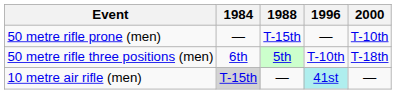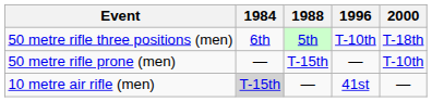 <table class="wikitable" style="text-align: center">
 <tr>
 <th>Event</th>
 <th>1984</th>
 <th>1988</th>
 <th>1996</th>
 <th>2000</th>
 </tr>
 <tr>
+<td align=left><a href='#'>50 metre rifle three positions</a> (men)</td>
+<td><a href='#'>6th</a></td>
+<td style="background: #ccffcc"><a href='#'>5th</a></td>
+<td><a href='#'>T-10th</a></td>
+<td><a href='#'>T-18th</a></td>
+</tr>
+<tr>
 <td align=left><a href='#'>50 metre rifle prone</a> (men)</td>
 <td>—</td>
 <td><a href='#'>T-15th</a></td>
 <td>—</td>
 <td><a href='#'>T-10th</a></td>
 </tr>
 <tr>
-<td align=left><a href='#'>50 metre rifle three positions</a> (men)</td>
-<td><a href='#'>6th</a></td>
-<td style="background: #ccffcc"><a href='#'>5th</a></td>
-<td><a href='#'>T-10th</a></td>
-<td><a href='#'>T-18th</a></td>
-</tr>
-<tr>
 <td align=left><a href='#'>10 metre air rifle</a> (men)</td>
 <td style="background: lightgrey;"><a href='#'>T-15th</a></td>
 <td>—</td>
-<td style="background: paleturquoise;"><a href='#'>41st</a></td>
+<td><a href='#'>41st</a></td>
 <td>—</td>
 </tr>
 </table>
